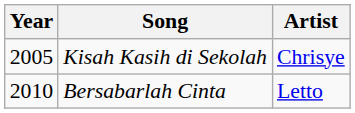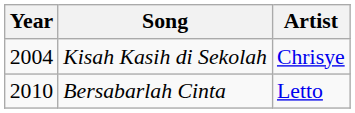 <table class="wikitable sortable">
 <tr>
 <th>Year</th>
 <th>Song</th>
 <th>Artist</th>
 </tr>
 <tr>
-<td>2005</td>
+<td>2004</td>
 <td><em>Kisah Kasih di Sekolah</em></td>
 <td><a href='#'>Chrisye</a></td>
 </tr>
 <tr>
 <td>2010</td>
 <td><em>Bersabarlah Cinta</em></td>
 <td><a href='#'>Letto</a></td>
 </tr>
 </table>
